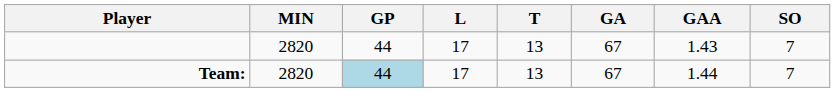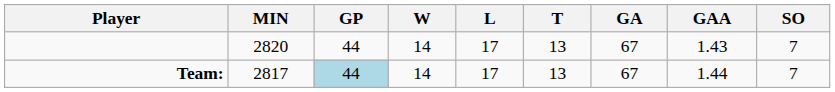 <table class="wikitable sortable" width="60%">
 <tr>
 <th bgcolor="#DDDDFF" width="10%">Player</th>
 <th width="3%" bgcolor="#DDDDFF" title="Minutes played">MIN</th>
 <th width="3%" bgcolor="#DDDDFF" title="Games played in">GP</th>
+<th width="3%" bgcolor="#DDDDFF" title="Games played in">W</th>
 <th width="3%" bgcolor="#DDDDFF"title="Games played in">L</th>
 <th width="3%" bgcolor="#DDDDFF" title="Ties">T</th>
 <th width="3%" bgcolor="#DDDDFF" title="Goals against">GA</th>
 <th width="3%" bgcolor="#DDDDFF" title="Goals against average">GAA</th>
 <th width="3%" bgcolor="#DDDDFF"title="Shut-outs">SO</th>
 </tr>
 <tr align="center">
 <td align="right"></td>
 <td>2820</td>
 <td>44</td>
+<td>14</td>
 <td>17</td>
 <td>13</td>
 <td>67</td>
 <td>1.43</td>
 <td>7</td>
 </tr>
 <tr align="center">
 <td align="right"><strong>Team:</strong></td>
-<td>2820</td>
+<td>2817</td>
 <td style="background: lightblue;">44</td>
+<td>14</td>
 <td>17</td>
 <td>13</td>
 <td>67</td>
 <td>1.44</td>
 <td>7</td>
 </tr>
 </table>
